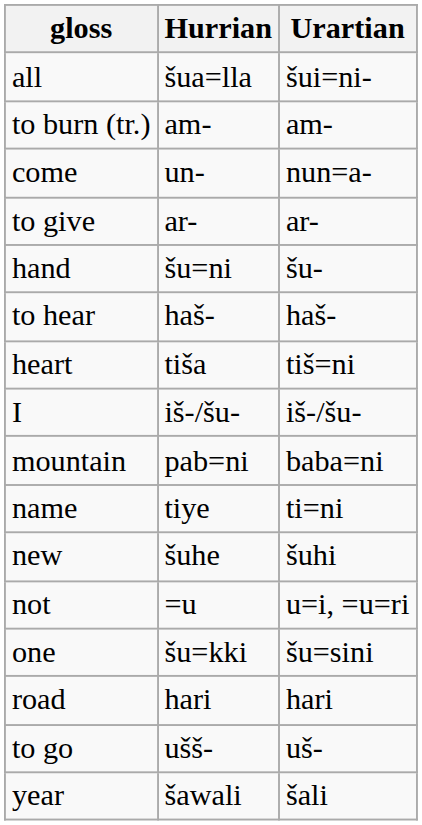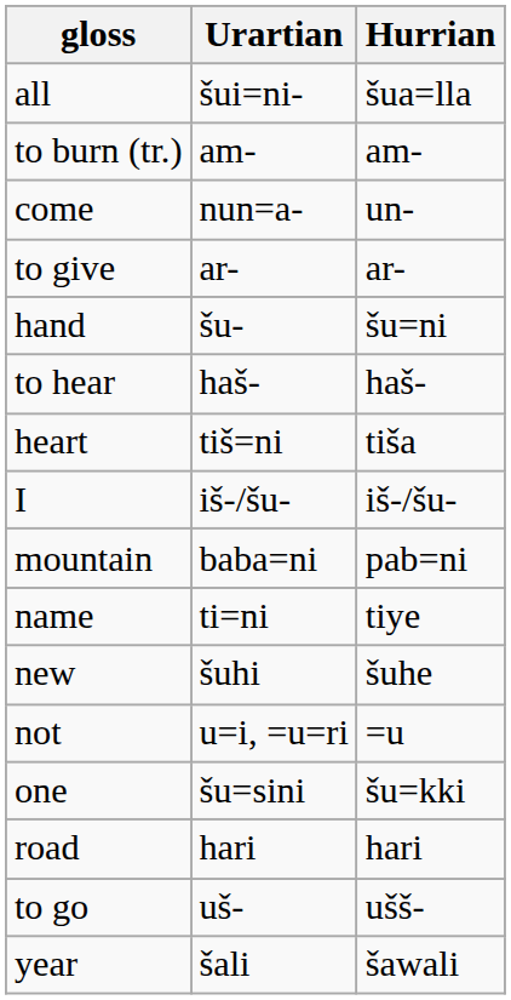 <table class="wikitable sortable">
 <tr>
 <th>gloss</th>
+<th>Urartian</th>
 <th>Hurrian</th>
-<th>Urartian</th>
 </tr>
 <tr>
 <td>all</td>
+<td>šui=ni-</td>
 <td>šua=lla</td>
-<td>šui=ni-</td>
 </tr>
 <tr>
 <td>to burn (tr.)</td>
 <td>am-</td>
 <td>am-</td>
 </tr>
 <tr>
 <td>come</td>
+<td>nun=a-</td>
 <td>un-</td>
-<td>nun=a-</td>
 </tr>
 <tr>
 <td>to give</td>
 <td>ar-</td>
 <td>ar-</td>
 </tr>
 <tr>
 <td>hand</td>
+<td>šu-</td>
 <td>šu=ni</td>
-<td>šu-</td>
 </tr>
 <tr>
 <td>to hear</td>
 <td>haš-</td>
 <td>haš-</td>
 </tr>
 <tr>
 <td>heart</td>
+<td>tiš=ni</td>
 <td>tiša</td>
-<td>tiš=ni</td>
 </tr>
 <tr>
 <td>I</td>
 <td>iš-/šu-</td>
 <td>iš-/šu-</td>
 </tr>
 <tr>
 <td>mountain</td>
+<td>baba=ni</td>
 <td>pab=ni</td>
-<td>baba=ni</td>
 </tr>
 <tr>
 <td>name</td>
+<td>ti=ni</td>
 <td>tiye</td>
-<td>ti=ni</td>
 </tr>
 <tr>
 <td>new</td>
+<td>šuhi</td>
 <td>šuhe</td>
-<td>šuhi</td>
 </tr>
 <tr>
 <td>not</td>
+<td>u=i, =u=ri</td>
 <td>=u</td>
-<td>u=i, =u=ri</td>
 </tr>
 <tr>
 <td>one</td>
+<td>šu=sini</td>
 <td>šu=kki</td>
-<td>šu=sini</td>
 </tr>
 <tr>
 <td>road</td>
 <td>hari</td>
 <td>hari</td>
 </tr>
 <tr>
 <td>to go</td>
+<td>uš-</td>
 <td>ušš-</td>
-<td>uš-</td>
 </tr>
 <tr>
 <td>year</td>
+<td>šali</td>
 <td>šawali</td>
-<td>šali</td>
 </tr>
 </table>
